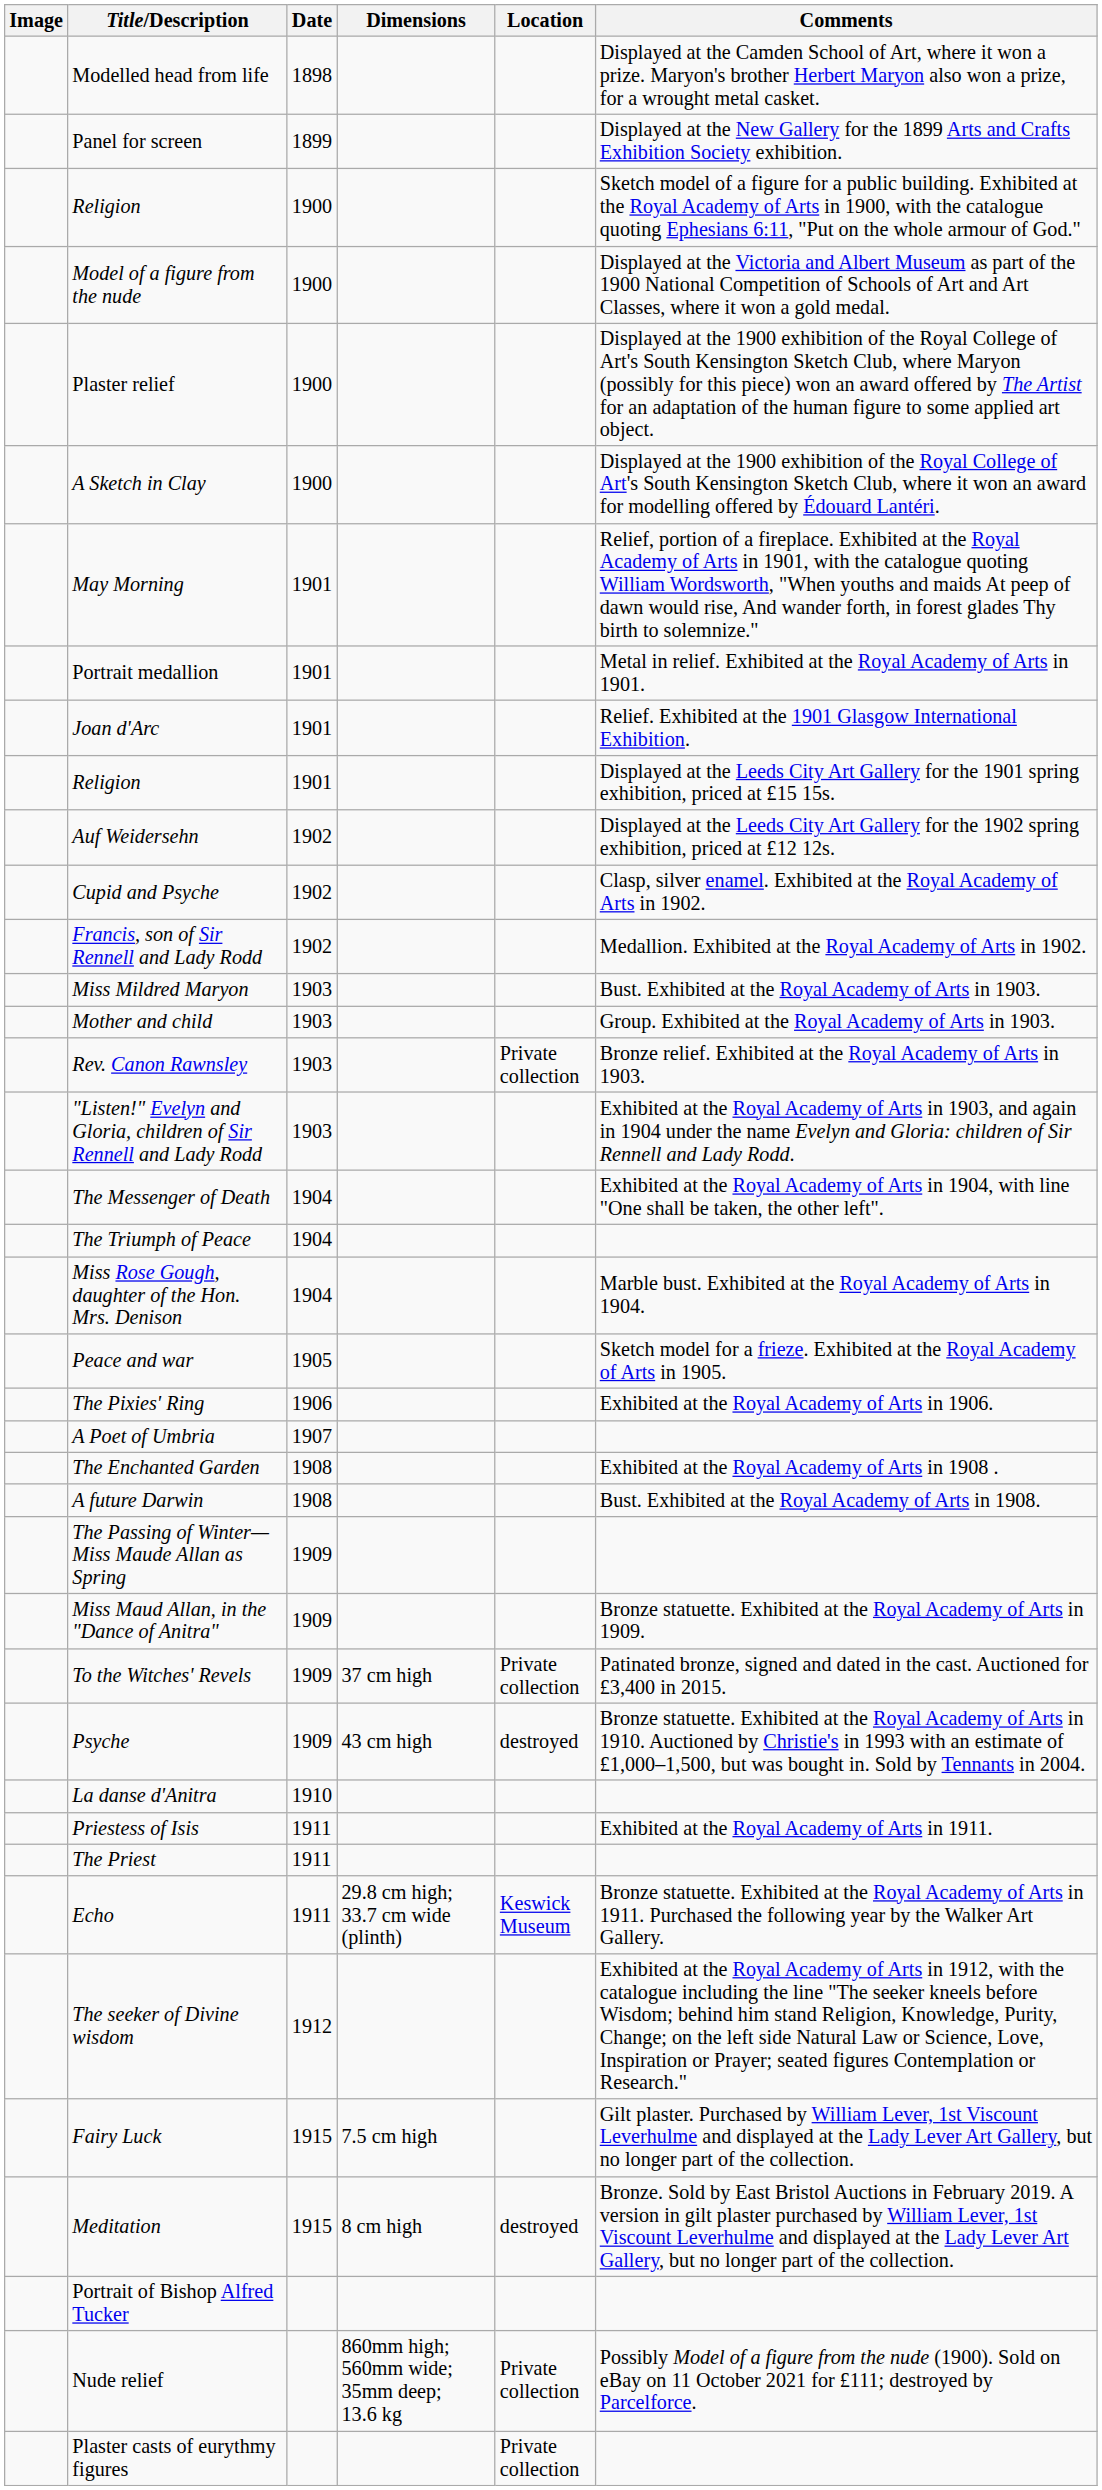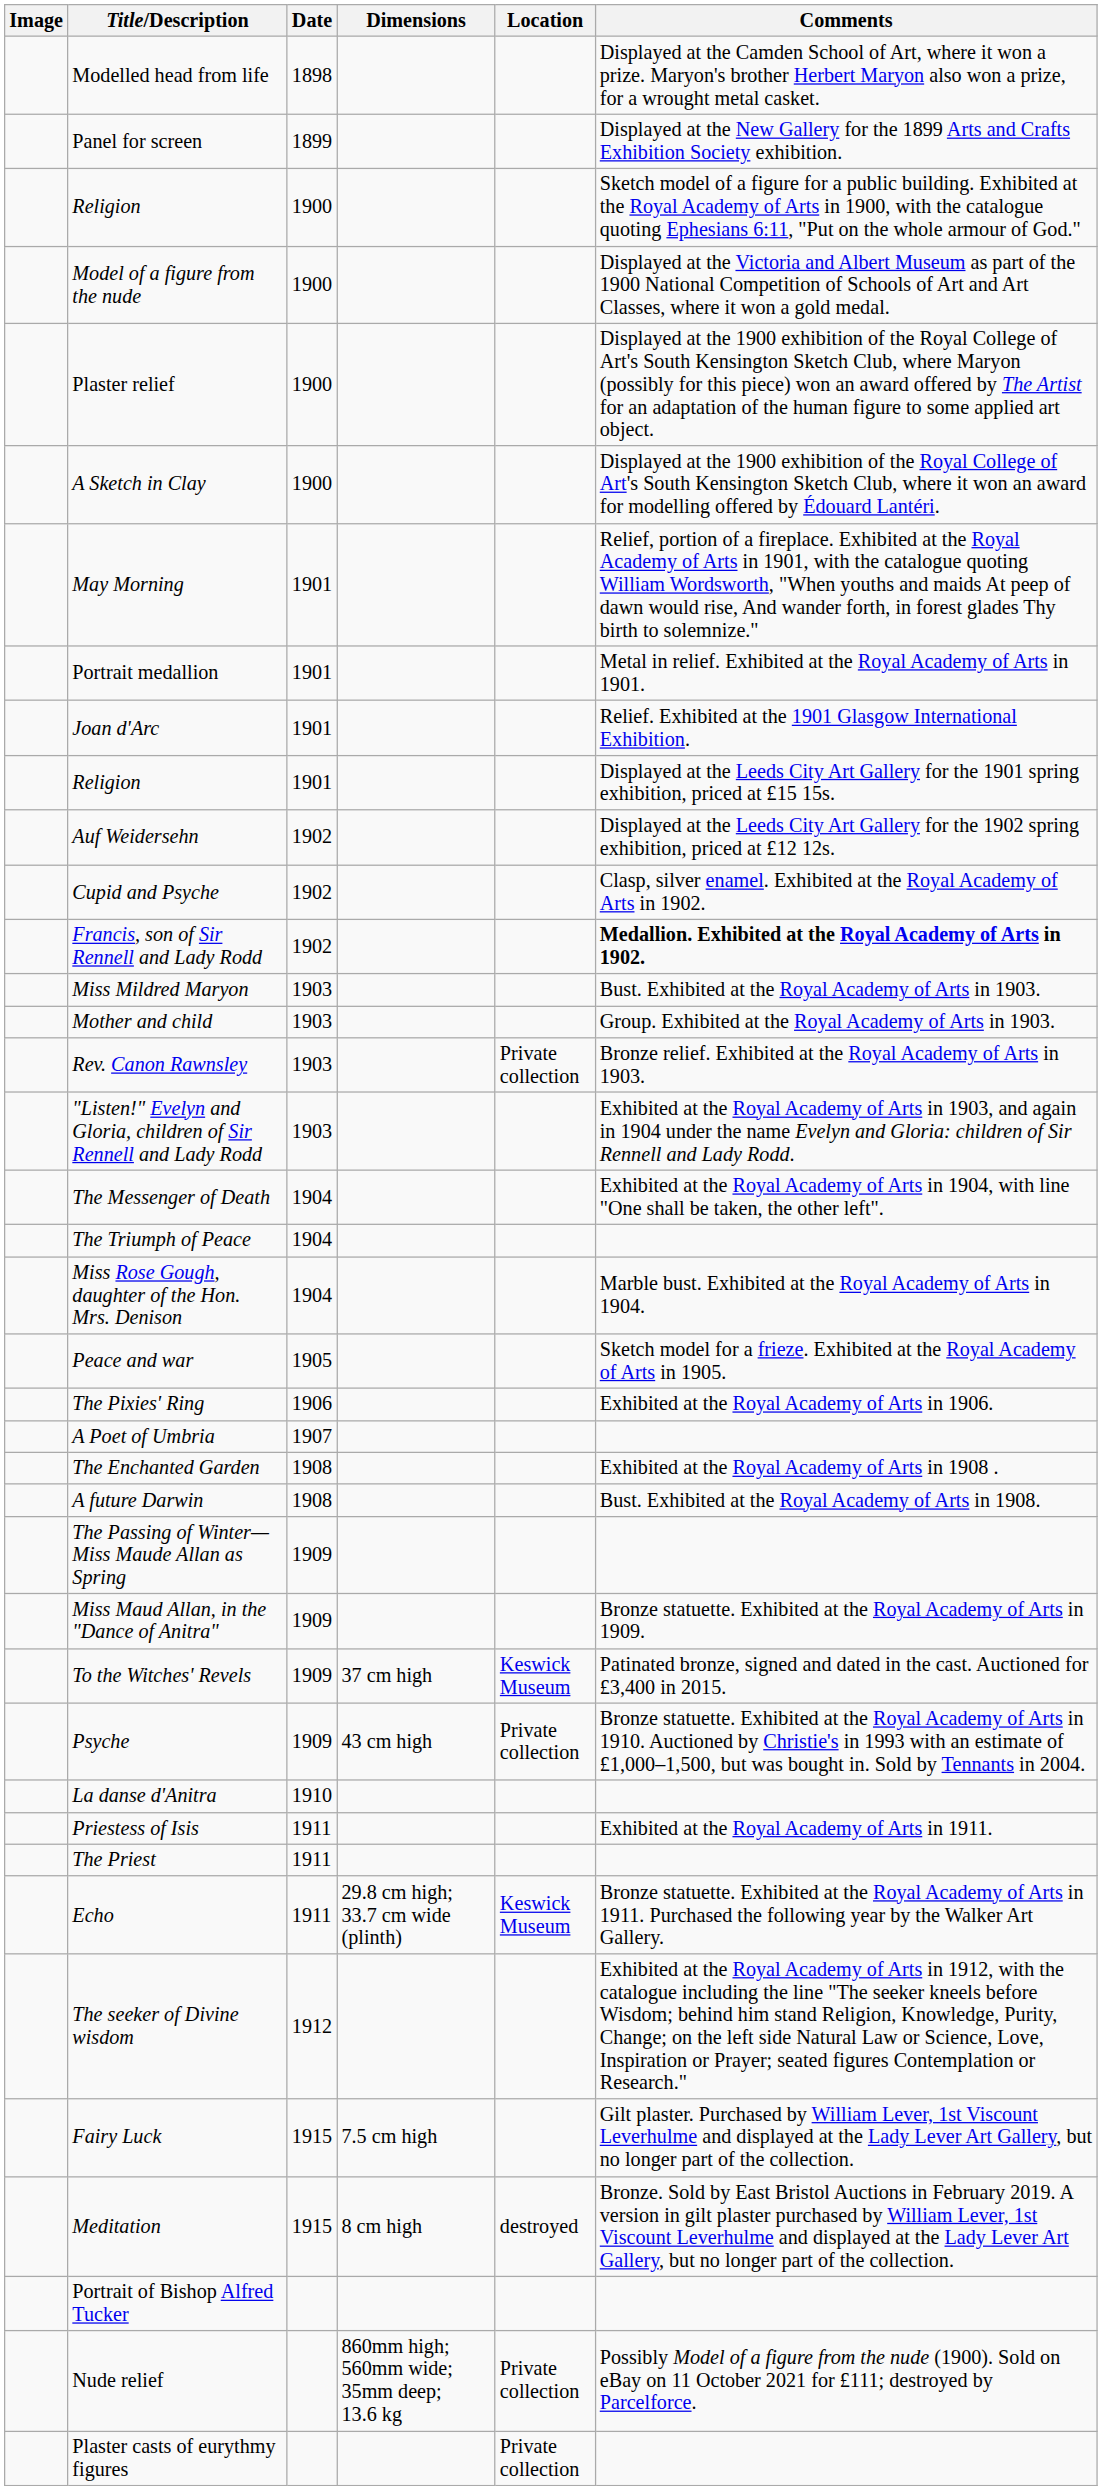 <table class="wikitable">
 <tr>
 <th>Image</th>
 <th><em>Title</em>/Description</th>
 <th>Date</th>
 <th>Dimensions</th>
 <th>Location</th>
 <th>Comments</th>
 </tr>
 <tr>
 <td></td>
 <td>Modelled head from life</td>
 <td>1898</td>
 <td></td>
 <td></td>
 <td>Displayed at the Camden School of Art, where it won a prize. Maryon's brother <a href='#'>Herbert Maryon</a> also won a prize, for a wrought metal casket.</td>
 </tr>
 <tr>
 <td></td>
 <td>Panel for screen</td>
 <td>1899</td>
 <td></td>
 <td></td>
 <td>Displayed at the <a href='#'>New Gallery</a> for the 1899 <a href='#'>Arts and Crafts Exhibition Society</a> exhibition.</td>
 </tr>
 <tr>
 <td></td>
 <td><em>Religion</em></td>
 <td>1900</td>
 <td></td>
 <td></td>
 <td>Sketch model of a figure for a public building. Exhibited at the <a href='#'>Royal Academy of Arts</a> in 1900, with the catalogue quoting <a href='#'>Ephesians 6:11</a>, "Put on the whole armour of God."</td>
 </tr>
 <tr>
 <td></td>
 <td><em>Model of a figure from the nude</em></td>
 <td>1900</td>
 <td></td>
 <td></td>
 <td>Displayed at the <a href='#'>Victoria and Albert Museum</a> as part of the 1900 National Competition of Schools of Art and Art Classes, where it won a gold medal.</td>
 </tr>
 <tr>
 <td></td>
 <td>Plaster relief</td>
 <td>1900</td>
 <td></td>
 <td></td>
 <td>Displayed at the 1900 exhibition of the Royal College of Art's South Kensington Sketch Club, where Maryon (possibly for this piece) won an award offered by <a href='#'><em>The Artist</em></a> for an adaptation of the human figure to some applied art object.</td>
 </tr>
 <tr>
 <td></td>
 <td><em>A Sketch in Clay</em></td>
 <td>1900</td>
 <td></td>
 <td></td>
 <td>Displayed at the 1900 exhibition of the <a href='#'>Royal College of Art</a>'s South Kensington Sketch Club, where it won an award for modelling offered by <a href='#'>Édouard Lantéri</a>.</td>
 </tr>
 <tr>
 <td></td>
 <td><em>May Morning</em></td>
 <td>1901</td>
 <td></td>
 <td></td>
 <td>Relief, portion of a fireplace. Exhibited at the <a href='#'>Royal Academy of Arts</a> in 1901, with the catalogue quoting <a href='#'>William Wordsworth</a>, "When youths and maids At peep of dawn would rise, And wander forth, in forest glades Thy birth to solemnize."</td>
 </tr>
 <tr>
 <td></td>
 <td>Portrait medallion</td>
 <td>1901</td>
 <td></td>
 <td></td>
 <td>Metal in relief. Exhibited at the <a href='#'>Royal Academy of Arts</a> in 1901.</td>
 </tr>
 <tr>
 <td></td>
 <td><em>Joan d'Arc</em></td>
 <td>1901</td>
 <td></td>
 <td></td>
 <td>Relief. Exhibited at the <a href='#'>1901 Glasgow International Exhibition</a>.</td>
 </tr>
 <tr>
 <td></td>
 <td><em>Religion</em></td>
 <td>1901</td>
 <td></td>
 <td></td>
 <td>Displayed at the <a href='#'>Leeds City Art Gallery</a> for the 1901 spring exhibition, priced at £15 15s.</td>
 </tr>
 <tr>
 <td></td>
 <td><em>Auf Weidersehn</em></td>
 <td>1902</td>
 <td></td>
 <td></td>
 <td>Displayed at the <a href='#'>Leeds City Art Gallery</a> for the 1902 spring exhibition, priced at £12 12s.</td>
 </tr>
 <tr>
 <td></td>
 <td><em>Cupid and Psyche</em></td>
 <td>1902</td>
 <td></td>
 <td></td>
 <td>Clasp, silver <a href='#'>enamel</a>. Exhibited at the <a href='#'>Royal Academy of Arts</a> in 1902.</td>
 </tr>
 <tr>
 <td></td>
 <td><em><a href='#'>Francis</a>, son of <a href='#'>Sir Rennell</a> and Lady Rodd</em></td>
 <td>1902</td>
 <td></td>
 <td></td>
-<td>Medallion. Exhibited at the <a href='#'>Royal Academy of Arts</a> in 1902.</td>
+<td><strong>Medallion. Exhibited at the <a href='#'>Royal Academy of Arts</a> in 1902.</strong></td>
 </tr>
 <tr>
 <td></td>
 <td><em>Miss Mildred Maryon</em></td>
 <td>1903</td>
 <td></td>
 <td></td>
 <td>Bust. Exhibited at the <a href='#'>Royal Academy of Arts</a> in 1903.</td>
 </tr>
 <tr>
 <td></td>
 <td><em>Mother and child</em></td>
 <td>1903</td>
 <td></td>
 <td></td>
 <td>Group. Exhibited at the <a href='#'>Royal Academy of Arts</a> in 1903.</td>
 </tr>
 <tr>
 <td></td>
 <td><em>Rev. <a href='#'>Canon Rawnsley</a></em></td>
 <td>1903</td>
 <td></td>
 <td>Private collection</td>
 <td>Bronze relief. Exhibited at the <a href='#'>Royal Academy of Arts</a> in 1903.</td>
 </tr>
 <tr>
 <td></td>
 <td><em>"Listen!" <a href='#'>Evelyn</a> and Gloria, children of <a href='#'>Sir Rennell</a> and Lady Rodd</em></td>
 <td>1903</td>
 <td></td>
 <td></td>
 <td>Exhibited at the <a href='#'>Royal Academy of Arts</a> in 1903, and again in 1904 under the name <em>Evelyn and Gloria: children of Sir Rennell and Lady Rodd</em>.</td>
 </tr>
 <tr>
 <td></td>
 <td><em>The Messenger of Death</em></td>
 <td>1904</td>
 <td></td>
 <td></td>
 <td>Exhibited at the <a href='#'>Royal Academy of Arts</a> in 1904, with line "One shall be taken, the other left".</td>
 </tr>
 <tr>
 <td></td>
 <td><em>The Triumph of Peace</em></td>
 <td>1904</td>
 <td></td>
 <td></td>
 <td></td>
 </tr>
 <tr>
 <td></td>
 <td><em>Miss <a href='#'>Rose Gough</a>, daughter of the Hon. Mrs. Denison</em></td>
 <td>1904</td>
 <td></td>
 <td></td>
 <td>Marble bust. Exhibited at the <a href='#'>Royal Academy of Arts</a> in 1904.</td>
 </tr>
 <tr>
 <td></td>
 <td><em>Peace and war</em></td>
 <td>1905</td>
 <td></td>
 <td></td>
 <td>Sketch model for a <a href='#'>frieze</a>. Exhibited at the <a href='#'>Royal Academy of Arts</a> in 1905.</td>
 </tr>
 <tr>
 <td></td>
 <td><em>The Pixies' Ring</em></td>
 <td>1906</td>
 <td></td>
 <td></td>
 <td>Exhibited at the <a href='#'>Royal Academy of Arts</a> in 1906.</td>
 </tr>
 <tr>
 <td></td>
 <td><em>A Poet of Umbria</em></td>
 <td>1907</td>
 <td></td>
 <td></td>
 <td></td>
 </tr>
 <tr>
 <td></td>
 <td><em>The Enchanted Garden</em></td>
 <td>1908</td>
 <td></td>
 <td></td>
 <td>Exhibited at the <a href='#'>Royal Academy of Arts</a> in 1908 .</td>
 </tr>
 <tr>
 <td></td>
 <td><em>A future Darwin</em></td>
 <td>1908</td>
 <td></td>
 <td></td>
 <td>Bust. Exhibited at the <a href='#'>Royal Academy of Arts</a> in 1908.</td>
 </tr>
 <tr>
 <td></td>
 <td><em>The Passing of Winter—Miss Maude Allan as Spring</em></td>
 <td>1909</td>
 <td></td>
 <td></td>
 <td></td>
 </tr>
 <tr>
 <td></td>
 <td><em>Miss Maud Allan, in the "Dance of Anitra"</em></td>
 <td>1909</td>
 <td></td>
 <td></td>
 <td>Bronze statuette. Exhibited at the <a href='#'>Royal Academy of Arts</a> in 1909.</td>
 </tr>
 <tr>
 <td></td>
 <td><em>To the Witches' Revels</em></td>
 <td>1909</td>
 <td>37 cm high</td>
-<td>Private collection</td>
+<td><a href='#'>Keswick Museum</a></td>
 <td>Patinated bronze, signed and dated in the cast. Auctioned for £3,400 in 2015.</td>
 </tr>
 <tr>
 <td></td>
 <td><em>Psyche</em></td>
 <td>1909</td>
 <td>43 cm high</td>
-<td>destroyed</td>
+<td>Private collection</td>
 <td>Bronze statuette. Exhibited at the <a href='#'>Royal Academy of Arts</a> in 1910. Auctioned by <a href='#'>Christie's</a> in 1993 with an estimate of £1,000–1,500, but was bought in. Sold by <a href='#'>Tennants</a> in 2004.</td>
 </tr>
 <tr>
 <td></td>
 <td><em>La danse d'Anitra</em></td>
 <td>1910</td>
 <td></td>
 <td></td>
 <td></td>
 </tr>
 <tr>
 <td></td>
 <td><em>Priestess of Isis</em></td>
 <td>1911</td>
 <td></td>
 <td></td>
 <td>Exhibited at the <a href='#'>Royal Academy of Arts</a> in 1911.</td>
 </tr>
 <tr>
 <td></td>
 <td><em>The Priest</em></td>
 <td>1911</td>
 <td></td>
 <td></td>
 <td></td>
 </tr>
 <tr>
 <td></td>
 <td><em>Echo</em></td>
 <td>1911</td>
 <td>29.8 cm high; 33.7 cm wide (plinth)</td>
 <td><a href='#'>Keswick Museum</a></td>
 <td>Bronze statuette. Exhibited at the <a href='#'>Royal Academy of Arts</a> in 1911. Purchased the following year by the Walker Art Gallery.</td>
 </tr>
 <tr>
 <td></td>
 <td><em>The seeker of Divine wisdom</em></td>
 <td>1912</td>
 <td></td>
 <td></td>
 <td>Exhibited at the <a href='#'>Royal Academy of Arts</a> in 1912, with the catalogue including the line "The seeker kneels before Wisdom; behind him stand Religion, Knowledge, Purity, Change; on the left side Natural Law or Science, Love, Inspiration or Prayer; seated figures Contemplation or Research."</td>
 </tr>
 <tr>
 <td></td>
 <td><em>Fairy Luck</em></td>
 <td>1915</td>
 <td>7.5 cm high</td>
 <td></td>
 <td>Gilt plaster. Purchased by <a href='#'>William Lever, 1st Viscount Leverhulme</a> and displayed at the <a href='#'>Lady Lever Art Gallery</a>, but no longer part of the collection.</td>
 </tr>
 <tr>
 <td></td>
 <td><em>Meditation</em></td>
 <td>1915</td>
 <td>8 cm high</td>
 <td>destroyed</td>
 <td>Bronze. Sold by East Bristol Auctions in February 2019. A version in gilt plaster purchased by <a href='#'>William Lever, 1st Viscount Leverhulme</a> and displayed at the <a href='#'>Lady Lever Art Gallery</a>, but no longer part of the collection.</td>
 </tr>
 <tr>
 <td></td>
 <td>Portrait of Bishop <a href='#'>Alfred Tucker</a></td>
 <td></td>
 <td></td>
 <td></td>
 <td></td>
 </tr>
 <tr>
 <td></td>
 <td>Nude relief</td>
 <td></td>
 <td>860mm high; 560mm wide; 35mm deep; 13.6 kg</td>
 <td>Private collection</td>
 <td>Possibly <em>Model of a figure from the nude</em> (1900). Sold on eBay on 11 October 2021 for £111; destroyed by <a href='#'>Parcelforce</a>.</td>
 </tr>
 <tr>
 <td></td>
 <td>Plaster casts of eurythmy figures</td>
 <td></td>
 <td></td>
 <td>Private collection</td>
 <td></td>
 </tr>
 </table>
